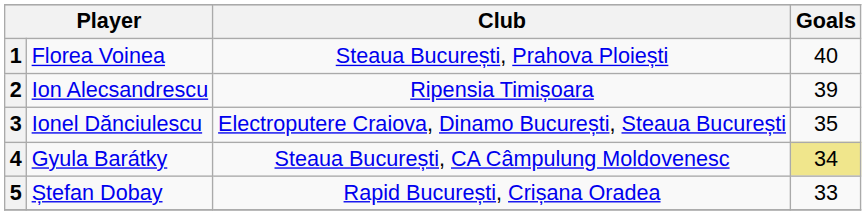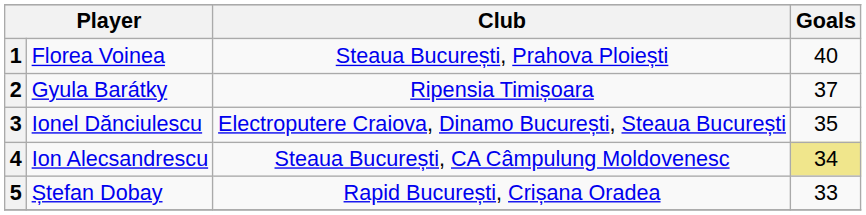 <table class="wikitable sortable" style="text-align:left;">
 <tr>
 </tr>
 <tr>
 <th colspan="2" align="center">Player</th>
 <th align="center" abbr="Club">Club</th>
 <th align="center">Goals</th>
 </tr>
 <tr>
 <th>1</th>
 <td> <a href='#'>Florea Voinea</a></td>
 <td align="center"><a href='#'>Steaua București</a>, <a href='#'>Prahova Ploiești</a></td>
 <td align="center">40</td>
 </tr>
 <tr>
 <th>2</th>
-<td> <a href='#'>Ion Alecsandrescu</a></td>
+<td> <a href='#'>Gyula Barátky</a></td>
 <td align="center"><a href='#'>Ripensia Timișoara</a></td>
-<td align="center">39</td>
+<td align="center">37</td>
 </tr>
 <tr>
 <th>3</th>
 <td> <a href='#'>Ionel Dănciulescu</a></td>
 <td align="center"><a href='#'>Electroputere Craiova</a>, <a href='#'>Dinamo București</a>, <a href='#'>Steaua București</a></td>
 <td align="center">35</td>
 </tr>
 <tr>
 <th>4</th>
-<td> <a href='#'>Gyula Barátky</a></td>
+<td> <a href='#'>Ion Alecsandrescu</a></td>
 <td align="center"><a href='#'>Steaua București</a>, <a href='#'>CA Câmpulung Moldovenesc</a></td>
 <td align="center" style="background: khaki;">34</td>
 </tr>
 <tr>
 <th>5</th>
 <td> <a href='#'>Ștefan Dobay</a></td>
 <td align="center"><a href='#'>Rapid București</a>, <a href='#'>Crișana Oradea</a></td>
 <td align="center">33</td>
 </tr>
 <tr>
 </tr>
 </table>
